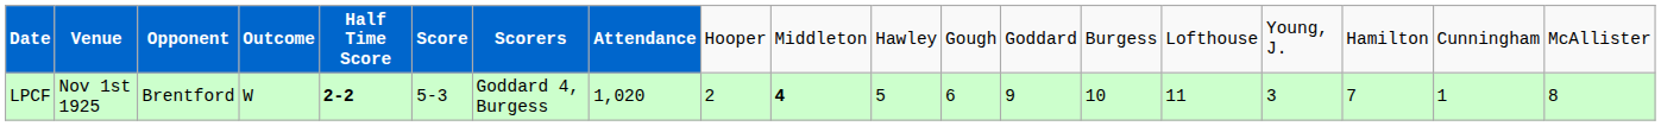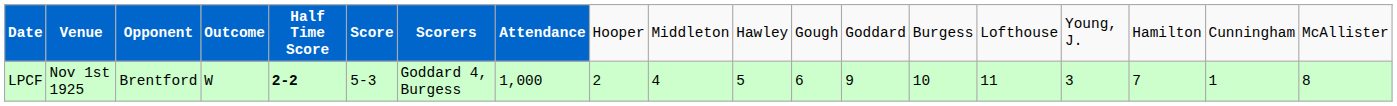 <table class="wikitable">
 <tr>
 <td style="background:#0066CC; color:#FFFFFF; text-align:center;"><strong>Date</strong></td>
 <td style="background:#0066CC; color:#FFFFFF; text-align:center;"><strong>Venue</strong></td>
 <td style="background:#0066CC; color:#FFFFFF; text-align:center;"><strong>Opponent</strong></td>
 <td style="background:#0066CC; color:#FFFFFF; text-align:center;"><strong>Outcome</strong></td>
 <td style="background:#0066CC; color:#FFFFFF; text-align:center;"><strong>Half Time Score</strong></td>
 <td style="background:#0066CC; color:#FFFFFF; text-align:center;"><strong>Score</strong></td>
 <td style="background:#0066CC; color:#FFFFFF; text-align:center;"><strong>Scorers</strong></td>
 <td style="background:#0066CC; color:#FFFFFF; text-align:center;"><strong>Attendance</strong></td>
 <td>Hooper</td>
 <td>Middleton</td>
 <td>Hawley</td>
 <td>Gough</td>
 <td>Goddard</td>
 <td>Burgess</td>
 <td>Lofthouse</td>
 <td>Young, J.</td>
 <td>Hamilton</td>
 <td>Cunningham</td>
 <td>McAllister</td>
 </tr>
 <tr bgcolor="#CCFFCC">
 <td>LPCF</td>
 <td>Nov 1st 1925</td>
 <td>Brentford</td>
 <td>W</td>
 <td><strong>2-2</strong></td>
 <td>5-3</td>
 <td>Goddard 4, Burgess</td>
-<td>1,020</td>
+<td>1,000</td>
 <td>2</td>
-<td><strong>4</strong></td>
+<td>4</td>
 <td>5</td>
 <td>6</td>
 <td>9</td>
 <td>10</td>
 <td>11</td>
 <td>3</td>
 <td>7</td>
 <td>1</td>
 <td>8</td>
 </tr>
 </table>
